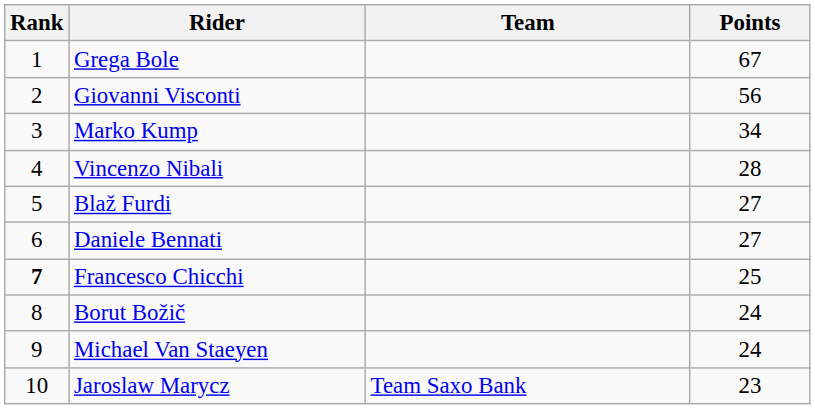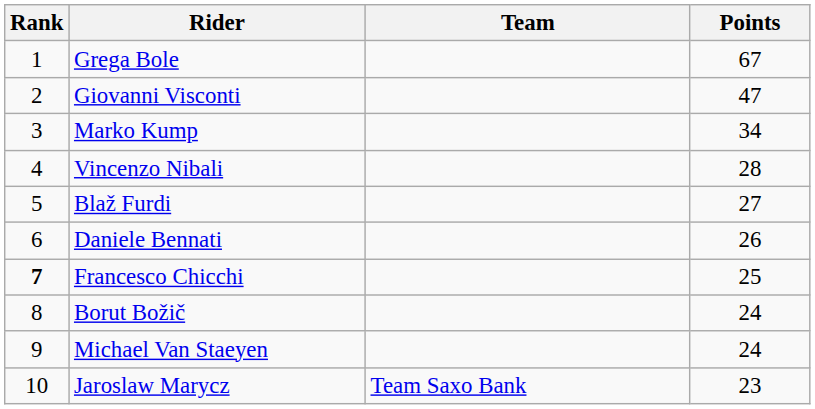 <table class="wikitable">
 <tr>
 <th>Rank</th>
 <th>Rider</th>
 <th>Team</th>
 <th>Points</th>
 </tr>
 <tr>
 <td align=center>1</td>
 <td width=200> <a href='#'>Grega Bole</a> </td>
 <td width=220></td>
 <td width=76 align=center>67</td>
 </tr>
 <tr>
 <td align=center>2</td>
 <td> <a href='#'>Giovanni Visconti</a></td>
 <td></td>
-<td align=center>56</td>
+<td align=center>47</td>
 </tr>
 <tr>
 <td align=center>3</td>
 <td> <a href='#'>Marko Kump</a></td>
 <td></td>
 <td align=center>34</td>
 </tr>
 <tr>
 <td align=center>4</td>
 <td> <a href='#'>Vincenzo Nibali</a> </td>
 <td></td>
 <td align=center>28</td>
 </tr>
 <tr>
 <td align=center>5</td>
 <td> <a href='#'>Blaž Furdi</a> </td>
 <td></td>
 <td align=center>27</td>
 </tr>
 <tr>
 <td align=center>6</td>
 <td> <a href='#'>Daniele Bennati</a></td>
 <td></td>
-<td align=center>27</td>
+<td align=center>26</td>
 </tr>
 <tr>
 <td align=center><strong>7</strong></td>
 <td> <a href='#'>Francesco Chicchi</a></td>
 <td></td>
 <td align=center>25</td>
 </tr>
 <tr>
 <td align=center>8</td>
 <td> <a href='#'>Borut Božič</a></td>
 <td></td>
 <td align=center>24</td>
 </tr>
 <tr>
 <td align=center>9</td>
 <td> <a href='#'>Michael Van Staeyen</a></td>
 <td></td>
 <td align=center>24</td>
 </tr>
 <tr>
 <td align=center>10</td>
 <td> <a href='#'>Jaroslaw Marycz</a></td>
 <td><a href='#'>Team Saxo Bank</a></td>
 <td align=center>23</td>
 </tr>
 </table>
